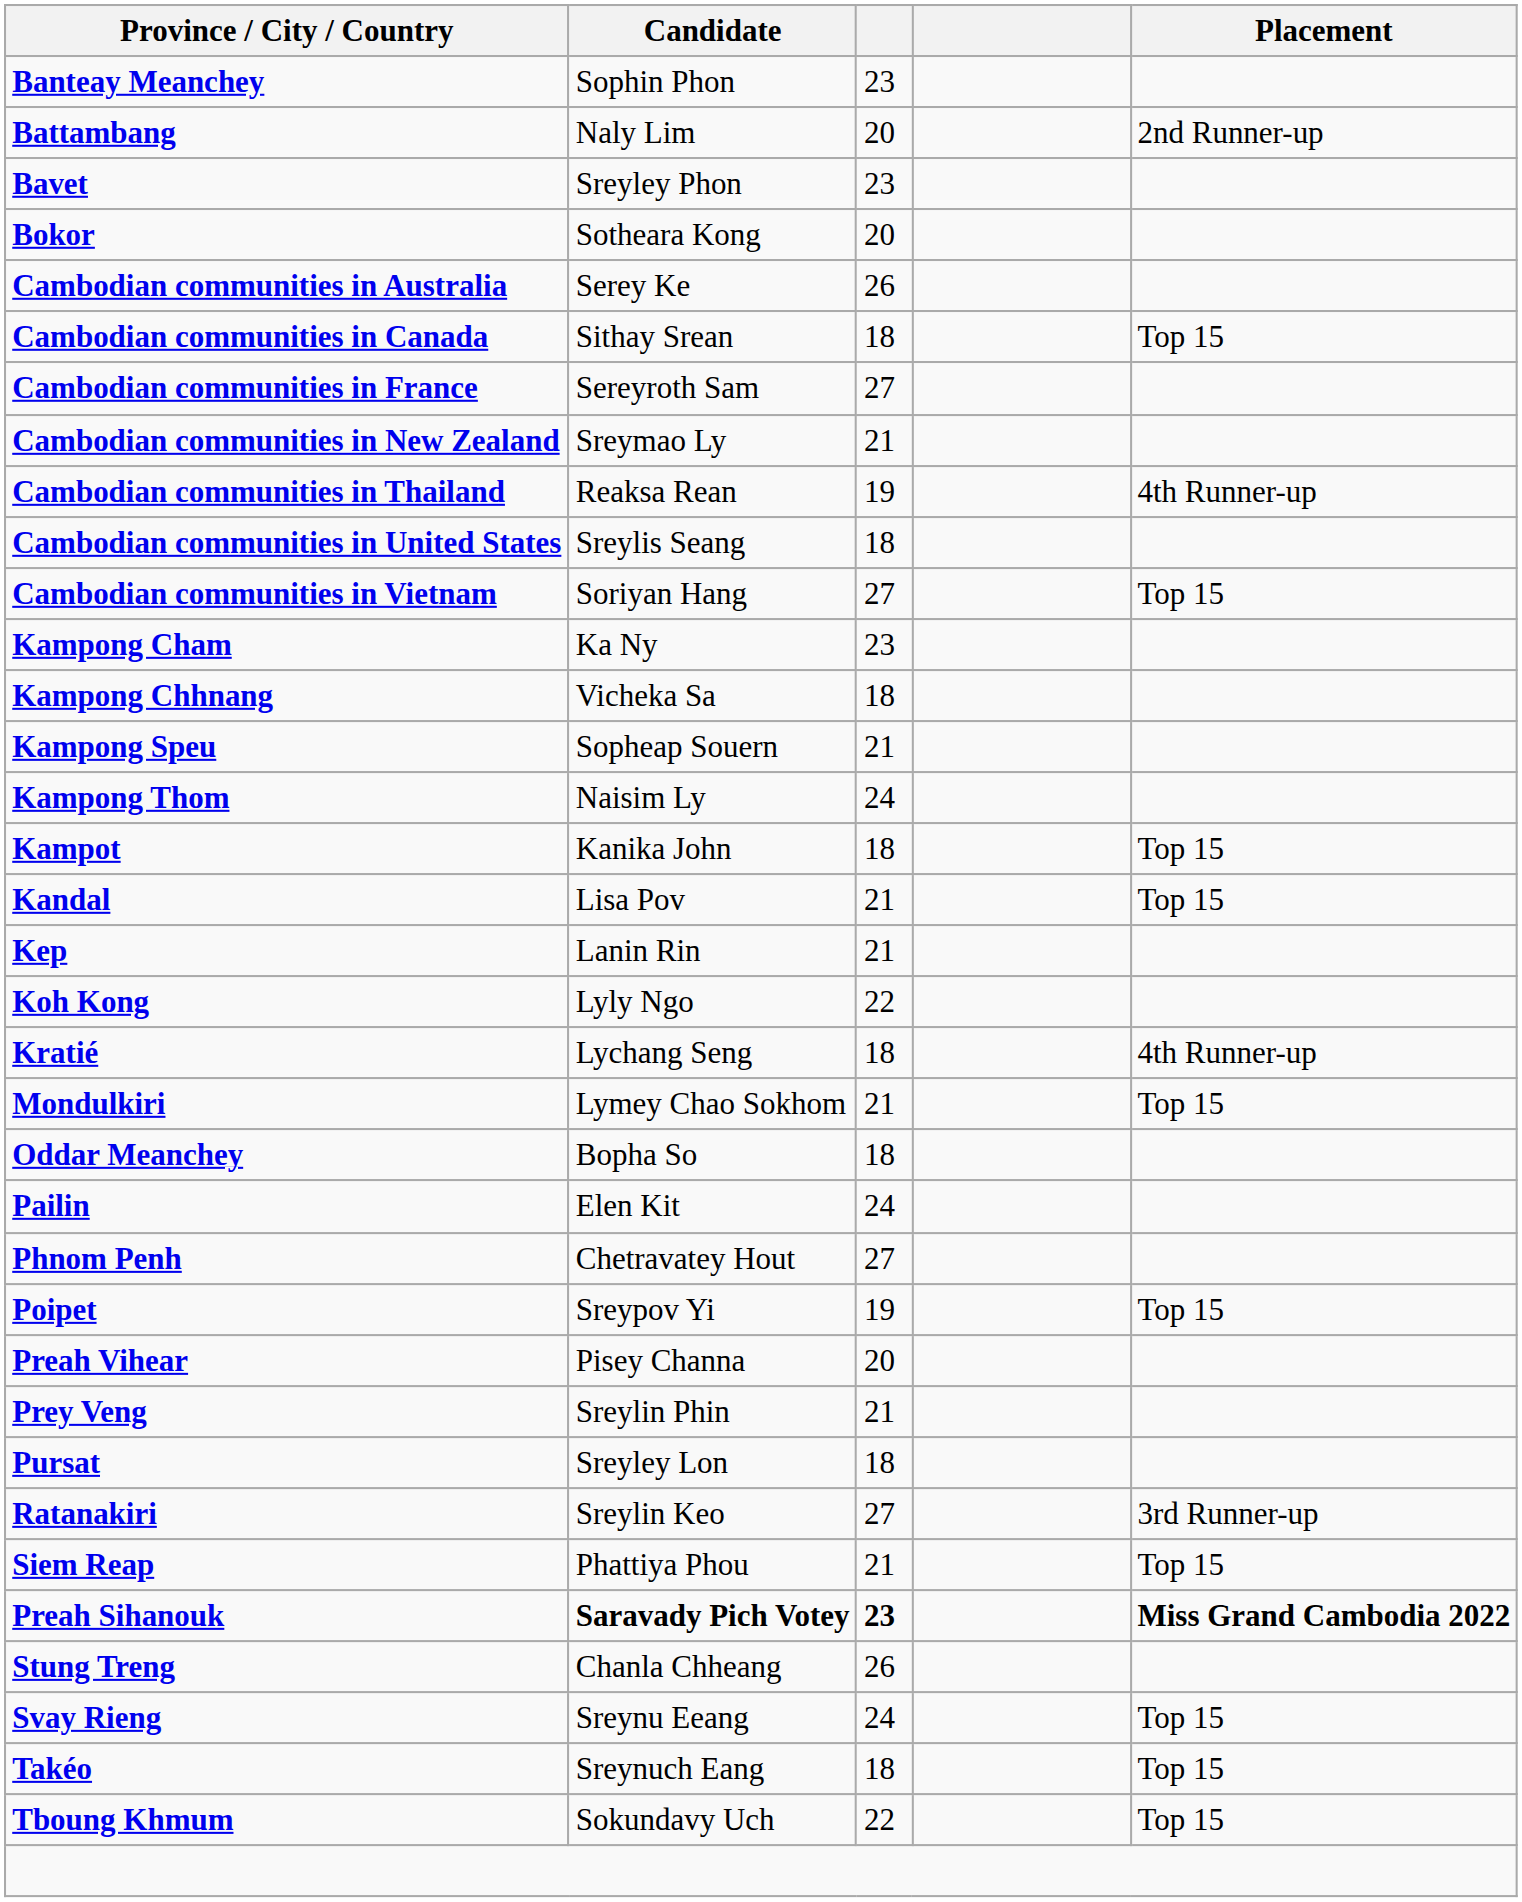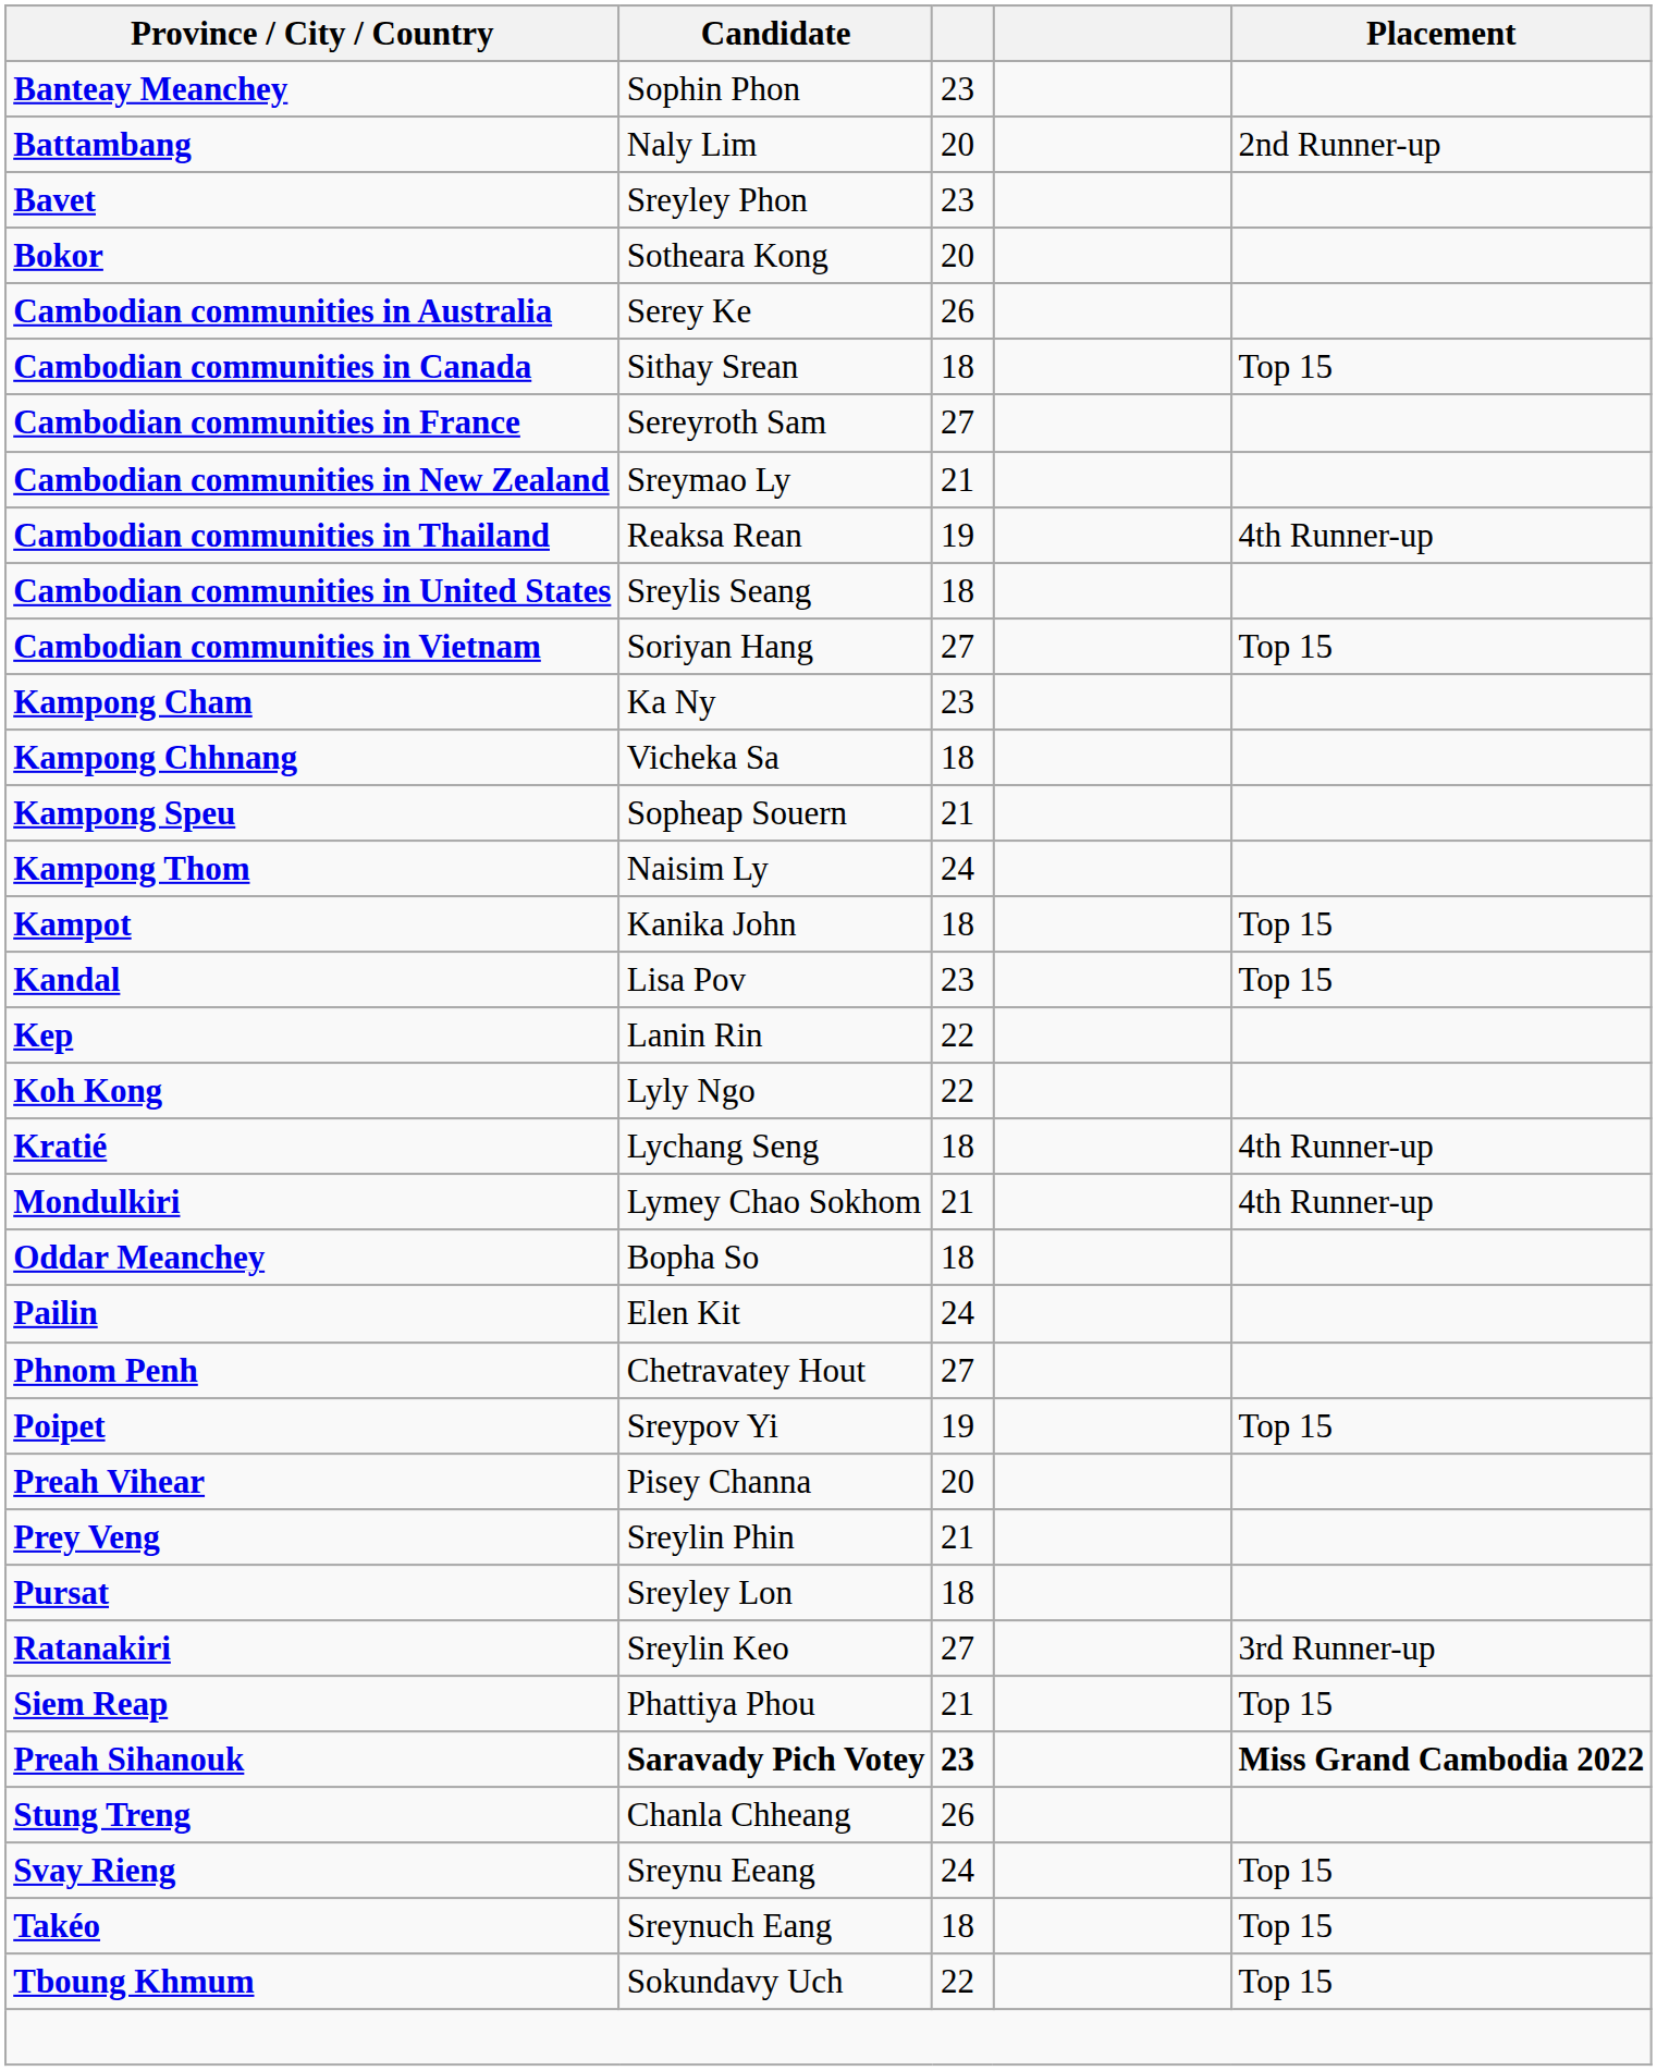 <table class="wikitable sortable static-row-numbers" style="font-size: 95%">
 <tr>
 <th><span><strong>Province / City / Country</strong></span></th>
 <th><span><strong>Candidate</strong></span></th>
 <th width="20"><span><strong></strong></span></th>
 <th width="100"><span><strong></strong></span></th>
 <th>Placement</th>
 </tr>
 <tr>
 <td><strong><a href='#'>Banteay Meanchey</a></strong></td>
 <td>Sophin Phon</td>
 <td>23</td>
 <td></td>
 <td></td>
 </tr>
 <tr>
 <td><strong><a href='#'>Battambang</a></strong></td>
 <td>Naly Lim</td>
 <td>20</td>
 <td></td>
 <td>2nd Runner-up</td>
 </tr>
 <tr>
 <td><strong><a href='#'>Bavet</a></strong></td>
 <td>Sreyley Phon</td>
 <td>23</td>
 <td></td>
 <td></td>
 </tr>
 <tr>
 <td><strong><a href='#'>Bokor</a></strong></td>
 <td>Sotheara Kong</td>
 <td>20</td>
 <td></td>
 <td></td>
 </tr>
 <tr>
 <td><strong><a href='#'>Cambodian communities in Australia</a></strong></td>
 <td>Serey Ke</td>
 <td>26</td>
 <td></td>
 <td></td>
 </tr>
 <tr>
 <td><strong><a href='#'>Cambodian communities in Canada</a></strong></td>
 <td>Sithay Srean</td>
 <td>18</td>
 <td></td>
 <td>Top 15</td>
 </tr>
 <tr>
 <td><strong><a href='#'>Cambodian communities in France</a></strong></td>
 <td>Sereyroth Sam</td>
 <td>27</td>
 <td></td>
 <td></td>
 </tr>
 <tr>
 <td><strong><a href='#'>Cambodian communities in New Zealand</a></strong></td>
 <td>Sreymao Ly</td>
 <td>21</td>
 <td></td>
 <td></td>
 </tr>
 <tr>
 <td><strong><a href='#'>Cambodian communities in Thailand</a></strong></td>
 <td>Reaksa Rean</td>
 <td>19</td>
 <td></td>
 <td>4th Runner-up</td>
 </tr>
 <tr>
 <td><strong><a href='#'>Cambodian communities in United States</a></strong></td>
 <td>Sreylis Seang</td>
 <td>18</td>
 <td></td>
 <td></td>
 </tr>
 <tr>
 <td><strong><a href='#'>Cambodian communities in Vietnam</a></strong></td>
 <td>Soriyan Hang</td>
 <td>27</td>
 <td></td>
 <td>Top 15</td>
 </tr>
 <tr>
 <td><strong><a href='#'>Kampong Cham</a></strong></td>
 <td>Ka Ny</td>
 <td>23</td>
 <td></td>
 <td></td>
 </tr>
 <tr>
 <td><strong><a href='#'>Kampong Chhnang</a></strong></td>
 <td>Vicheka Sa</td>
 <td>18</td>
 <td></td>
 <td></td>
 </tr>
 <tr>
 <td><strong><a href='#'>Kampong Speu</a></strong></td>
 <td>Sopheap Souern</td>
 <td>21</td>
 <td></td>
 <td></td>
 </tr>
 <tr>
 <td><strong><a href='#'>Kampong Thom</a></strong></td>
 <td>Naisim Ly</td>
 <td>24</td>
 <td></td>
 <td></td>
 </tr>
 <tr>
 <td><strong><a href='#'>Kampot</a></strong></td>
 <td>Kanika John</td>
 <td>18</td>
 <td></td>
 <td>Top 15</td>
 </tr>
 <tr>
 <td><strong><a href='#'>Kandal</a></strong></td>
 <td>Lisa Pov</td>
-<td>21</td>
+<td>23</td>
 <td></td>
 <td>Top 15</td>
 </tr>
 <tr>
 <td><strong><a href='#'>Kep</a></strong></td>
 <td>Lanin Rin</td>
-<td>21</td>
+<td>22</td>
 <td></td>
 <td></td>
 </tr>
 <tr>
 <td><strong><a href='#'>Koh Kong</a></strong></td>
 <td>Lyly Ngo</td>
 <td>22</td>
 <td></td>
 <td></td>
 </tr>
 <tr>
 <td><strong><a href='#'>Kratié</a></strong></td>
 <td>Lychang Seng</td>
 <td>18</td>
 <td></td>
 <td>4th Runner-up</td>
 </tr>
 <tr>
 <td><strong><a href='#'>Mondulkiri</a></strong></td>
 <td>Lymey Chao Sokhom</td>
 <td>21</td>
 <td></td>
-<td>Top 15</td>
+<td>4th Runner-up</td>
 </tr>
 <tr>
 <td><strong><a href='#'>Oddar Meanchey</a></strong></td>
 <td>Bopha So</td>
 <td>18</td>
 <td></td>
 <td></td>
 </tr>
 <tr>
 <td><strong><a href='#'>Pailin</a></strong></td>
 <td>Elen Kit</td>
 <td>24</td>
 <td></td>
 <td></td>
 </tr>
 <tr>
 <td><strong><a href='#'>Phnom Penh</a></strong></td>
 <td>Chetravatey Hout</td>
 <td>27</td>
 <td></td>
 <td></td>
 </tr>
 <tr>
 <td><strong><a href='#'>Poipet</a></strong></td>
 <td>Sreypov Yi</td>
 <td>19</td>
 <td></td>
 <td>Top 15</td>
 </tr>
 <tr>
 <td><strong><a href='#'>Preah Vihear</a></strong></td>
 <td>Pisey Channa</td>
 <td>20</td>
 <td></td>
 <td></td>
 </tr>
 <tr>
 <td><strong><a href='#'>Prey Veng</a></strong></td>
 <td>Sreylin Phin</td>
 <td>21</td>
 <td></td>
 <td></td>
 </tr>
 <tr>
 <td><strong><a href='#'>Pursat</a></strong></td>
 <td>Sreyley Lon</td>
 <td>18</td>
 <td></td>
 <td></td>
 </tr>
 <tr>
 <td><strong><a href='#'>Ratanakiri</a></strong></td>
 <td>Sreylin Keo</td>
 <td>27</td>
 <td></td>
 <td>3rd Runner-up</td>
 </tr>
 <tr>
 <td><strong><a href='#'>Siem Reap</a></strong></td>
 <td>Phattiya Phou</td>
 <td>21</td>
 <td></td>
 <td>Top 15</td>
 </tr>
 <tr>
 <td><strong><a href='#'>Preah Sihanouk</a></strong></td>
 <td><strong>Saravady Pich Votey</strong></td>
 <td><strong>23</strong></td>
 <td><strong></strong></td>
 <td><strong>Miss Grand Cambodia 2022</strong></td>
 </tr>
 <tr>
 <td><strong><a href='#'>Stung Treng</a></strong></td>
 <td>Chanla Chheang</td>
 <td>26</td>
 <td></td>
 <td></td>
 </tr>
 <tr>
 <td><strong><a href='#'>Svay Rieng</a></strong></td>
 <td>Sreynu Eeang</td>
 <td>24</td>
 <td></td>
 <td>Top 15</td>
 </tr>
 <tr>
 <td><strong><a href='#'>Takéo</a></strong></td>
 <td>Sreynuch Eang</td>
 <td>18</td>
 <td></td>
 <td>Top 15</td>
 </tr>
 <tr>
 <td><strong><a href='#'>Tboung Khmum</a></strong></td>
 <td>Sokundavy Uch</td>
 <td>22</td>
 <td></td>
 <td>Top 15</td>
 </tr>
 <tr class="static-row-header">
 <td colspan=5><br></td>
 </tr>
 </table>
